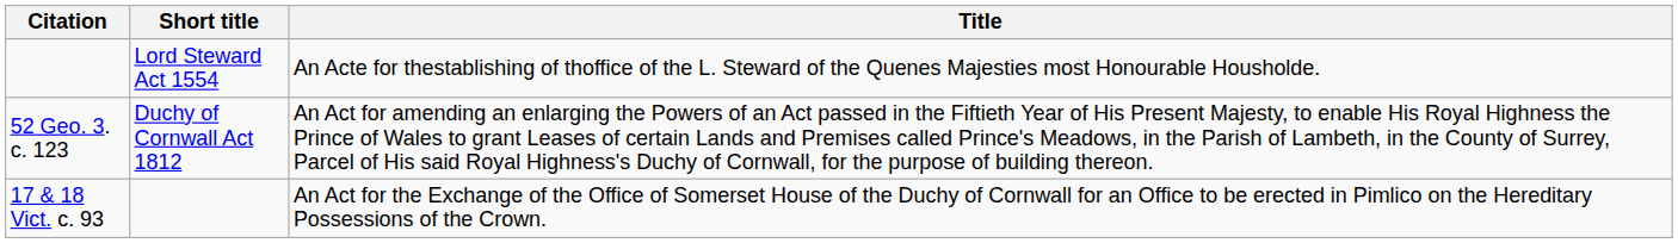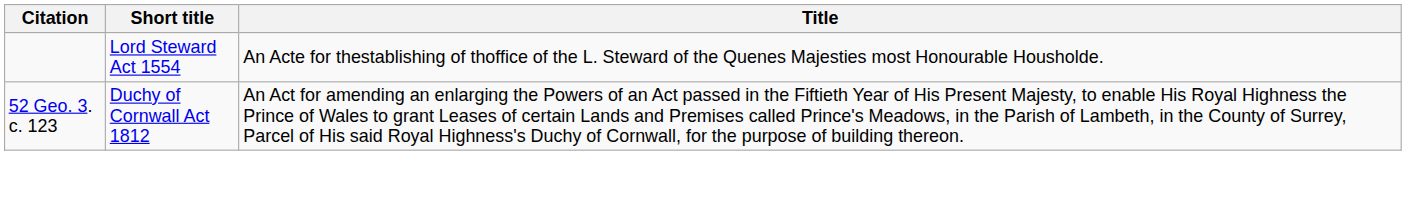 <table class="wikitable">
 <tr>
 <th>Citation</th>
 <th>Short title</th>
 <th>Title</th>
 </tr>
 <tr>
 <td></td>
 <td><a href='#'>Lord Steward Act 1554</a></td>
 <td>An Acte for thestablishing of thoffice of the L. Steward of the Quenes Majesties most Honourable Housholde.</td>
 </tr>
 <tr>
 <td><a href='#'>52 Geo. 3</a>. c. 123</td>
 <td><a href='#'>Duchy of Cornwall Act 1812</a></td>
 <td>An Act for amending an enlarging the Powers of an Act passed in the Fiftieth Year of His Present Majesty, to enable His Royal Highness the Prince of Wales to grant Leases of certain Lands and Premises called Prince's Meadows, in the Parish of Lambeth, in the County of Surrey, Parcel of His said Royal Highness's Duchy of Cornwall, for the purpose of building thereon.</td>
 </tr>
-<tr>
-<td><a href='#'>17 & 18 Vict.</a> c. 93</td>
-<td></td>
-<td>An Act for the Exchange of the Office of Somerset House of the Duchy of Cornwall for an Office to be erected in Pimlico on the Hereditary Possessions of the Crown.</td>
-</tr>
 </table>
